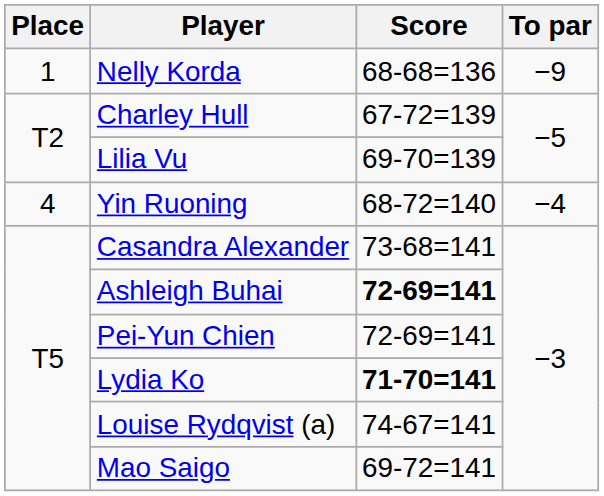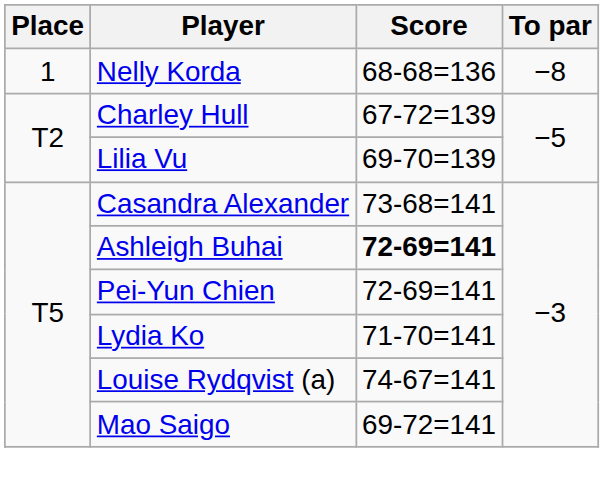 <table class="wikitable">
 <tr>
 <th>Place</th>
 <th>Player</th>
 <th>Score</th>
 <th>To par</th>
 </tr>
 <tr>
 <td align=center>1</td>
 <td> <a href='#'>Nelly Korda</a></td>
 <td>68-68=136</td>
-<td align=center>−9</td>
+<td align=center>−8</td>
 </tr>
 <tr>
 <td rowspan=2 align=center>T2</td>
 <td> <a href='#'>Charley Hull</a></td>
 <td>67-72=139</td>
 <td rowspan=2  align=center>−5</td>
 </tr>
 <tr>
 <td> <a href='#'>Lilia Vu</a></td>
 <td>69-70=139</td>
-</tr>
-<tr>
-<td align=center>4</td>
-<td> <a href='#'>Yin Ruoning</a></td>
-<td>68-72=140</td>
-<td align=center>−4</td>
 </tr>
 <tr>
 <td rowspan=6 align=center>T5</td>
 <td> <a href='#'>Casandra Alexander</a></td>
 <td>73-68=141</td>
 <td rowspan=6  align=center>−3</td>
 </tr>
 <tr>
 <td> <a href='#'>Ashleigh Buhai</a></td>
 <td><strong>72-69=141</strong></td>
 </tr>
 <tr>
 <td> <a href='#'>Pei-Yun Chien</a></td>
 <td>72-69=141</td>
 </tr>
 <tr>
 <td> <a href='#'>Lydia Ko</a></td>
-<td><strong>71-70=141</strong></td>
+<td>71-70=141</td>
 </tr>
 <tr>
 <td> <a href='#'>Louise Rydqvist</a> (a)</td>
 <td>74-67=141</td>
 </tr>
 <tr>
 <td> <a href='#'>Mao Saigo</a></td>
 <td>69-72=141</td>
 </tr>
 </table>
